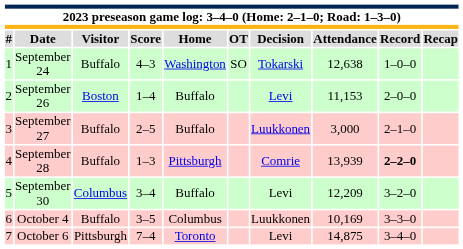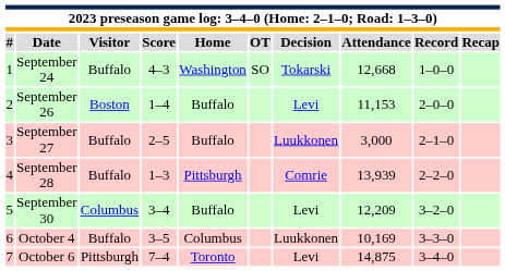 <table class="toccolours collapsible collapsed" style="width:90%; clear:both; margin:1.5em auto; text-align:center;">
 <tr>
 <th colspan="10" style="background:#FFFFFF; border-top:#002654 5px solid; border-bottom:#FCB514 5px solid;">2023 preseason game log: 3–4–0 (Home: 2–1–0; Road: 1–3–0)</th>
 </tr>
 <tr style="background:#ddd;">
 <th>#</th>
 <th>Date</th>
 <th>Visitor</th>
 <th>Score</th>
 <th>Home</th>
 <th>OT</th>
 <th>Decision</th>
 <th>Attendance</th>
 <th>Record</th>
 <th>Recap</th>
 </tr>
 <tr style="background:#cfc;">
 <td>1</td>
 <td>September 24</td>
 <td>Buffalo</td>
 <td>4–3</td>
 <td><a href='#'>Washington</a></td>
 <td>SO</td>
 <td><a href='#'>Tokarski</a></td>
-<td>12,638</td>
+<td>12,668</td>
 <td>1–0–0</td>
 <td></td>
 </tr>
 <tr style="background:#cfc;">
 <td>2</td>
 <td>September 26</td>
 <td><a href='#'>Boston</a></td>
 <td>1–4</td>
 <td>Buffalo</td>
 <td></td>
 <td><a href='#'>Levi</a></td>
 <td>11,153</td>
 <td>2–0–0</td>
 <td></td>
 </tr>
 <tr style="background:#fcc;">
 <td>3</td>
 <td>September 27</td>
 <td>Buffalo</td>
 <td>2–5</td>
 <td>Buffalo</td>
 <td></td>
 <td><a href='#'>Luukkonen</a></td>
 <td>3,000</td>
 <td>2–1–0</td>
 <td></td>
 </tr>
 <tr style="background:#fcc;">
 <td>4</td>
 <td>September 28</td>
 <td>Buffalo</td>
 <td>1–3</td>
 <td><a href='#'>Pittsburgh</a></td>
 <td></td>
 <td><a href='#'>Comrie</a></td>
 <td>13,939</td>
-<td><strong>2–2–0</strong></td>
+<td>2–2–0</td>
 <td></td>
 </tr>
 <tr style="background:#cfc;">
 <td>5</td>
 <td>September 30</td>
 <td><a href='#'>Columbus</a></td>
 <td>3–4</td>
 <td>Buffalo</td>
 <td></td>
 <td>Levi</td>
 <td>12,209</td>
 <td>3–2–0</td>
 <td></td>
 </tr>
 <tr style="background:#fcc;">
 <td>6</td>
 <td>October 4</td>
 <td>Buffalo</td>
 <td>3–5</td>
 <td>Columbus</td>
 <td></td>
 <td>Luukkonen</td>
 <td>10,169</td>
 <td>3–3–0</td>
 <td></td>
 </tr>
 <tr style="background:#fcc;">
 <td>7</td>
 <td>October 6</td>
 <td>Pittsburgh</td>
 <td>7–4</td>
 <td><a href='#'>Toronto</a></td>
 <td></td>
 <td>Levi</td>
 <td>14,875</td>
 <td>3–4–0</td>
 <td></td>
 </tr>
 <tr>
 </tr>
 </table>
